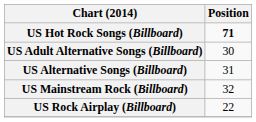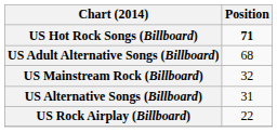 <table class="wikitable plainrowheaders sortable">
 <tr>
 <th>Chart (2014)</th>
 <th>Position</th>
 </tr>
 <tr>
 <th scope="row">US Hot Rock Songs (<em>Billboard</em>)</th>
 <td style="text-align:center;"><strong>71</strong></td>
 </tr>
 <tr>
 <th scope="row">US Adult Alternative Songs (<em>Billboard</em>)</th>
-<td style="text-align:center;">30</td>
+<td style="text-align:center;">68</td>
+</tr>
+<tr>
+<th scope="row">US Mainstream Rock (<em>Billboard</em>)</th>
+<td style="text-align:center;">32</td>
 </tr>
 <tr>
 <th scope="row">US Alternative Songs (<em>Billboard</em>)</th>
 <td style="text-align:center;">31</td>
-</tr>
-<tr>
-<th scope="row">US Mainstream Rock (<em>Billboard</em>)</th>
-<td style="text-align:center;">32</td>
 </tr>
 <tr>
 <th scope="row">US Rock Airplay (<em>Billboard</em>)</th>
 <td style="text-align:center;">22</td>
 </tr>
 <tr>
 </tr>
 </table>
